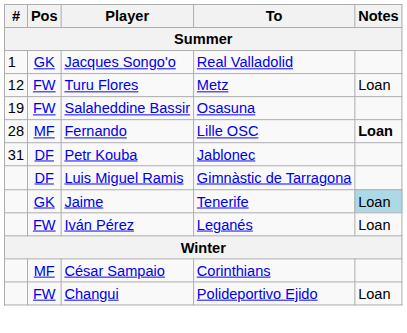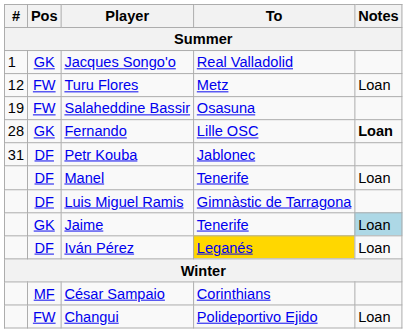 <table class="wikitable" style="font-size:95%; text-align:left;">
 <tr>
 <th>#</th>
 <th>Pos</th>
 <th>Player</th>
 <th>To</th>
 <th>Notes</th>
 </tr>
 <tr>
 <th colspan="5">Summer</th>
 </tr>
 <tr>
 <td>1</td>
 <td align="center"><a href='#'>GK</a></td>
 <td> <a href='#'>Jacques Songo'o</a></td>
 <td> <a href='#'>Real Valladolid</a></td>
 <td></td>
 </tr>
 <tr>
 <td>12</td>
 <td align="center"><a href='#'>FW</a></td>
 <td> <a href='#'>Turu Flores</a></td>
 <td> <a href='#'>Metz</a></td>
 <td>Loan</td>
 </tr>
 <tr>
 <td>19</td>
 <td align="center"><a href='#'>FW</a></td>
 <td> <a href='#'>Salaheddine Bassir</a></td>
 <td> <a href='#'>Osasuna</a></td>
 <td></td>
 </tr>
 <tr>
 <td>28</td>
-<td align="center"><a href='#'>MF</a></td>
+<td align="center"><a href='#'>GK</a></td>
 <td> <a href='#'>Fernando</a></td>
 <td> <a href='#'>Lille OSC</a></td>
 <td><strong>Loan</strong></td>
 </tr>
 <tr>
 <td>31</td>
 <td align="center"><a href='#'>DF</a></td>
 <td> <a href='#'>Petr Kouba</a></td>
 <td> <a href='#'>Jablonec</a></td>
 <td></td>
+</tr>
+<tr>
+<td></td>
+<td align="center"><a href='#'>DF</a></td>
+<td> <a href='#'>Manel</a></td>
+<td> <a href='#'>Tenerife</a></td>
+<td>Loan</td>
 </tr>
 <tr>
 <td></td>
 <td align="center"><a href='#'>DF</a></td>
 <td> <a href='#'>Luis Miguel Ramis</a></td>
 <td> <a href='#'>Gimnàstic de Tarragona</a></td>
 <td></td>
 </tr>
 <tr>
 <td></td>
 <td align="center"><a href='#'>GK</a></td>
 <td> <a href='#'>Jaime</a></td>
 <td> <a href='#'>Tenerife</a></td>
 <td style="background: lightblue;">Loan</td>
 </tr>
 <tr>
 <td></td>
-<td align="center"><a href='#'>FW</a></td>
+<td align="center"><a href='#'>DF</a></td>
 <td> <a href='#'>Iván Pérez</a></td>
-<td> <a href='#'>Leganés</a></td>
+<td style="background: gold;"> <a href='#'>Leganés</a></td>
 <td>Loan</td>
 </tr>
 <tr>
 <th colspan="5">Winter</th>
 </tr>
 <tr>
 <td></td>
 <td align="center"><a href='#'>MF</a></td>
 <td> <a href='#'>César Sampaio</a></td>
 <td> <a href='#'>Corinthians</a></td>
 <td></td>
 </tr>
 <tr>
 <td></td>
 <td align="center"><a href='#'>FW</a></td>
 <td> <a href='#'>Changui</a></td>
 <td> <a href='#'>Polideportivo Ejido</a></td>
 <td>Loan</td>
 </tr>
 </table>
